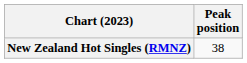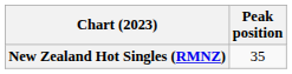 <table class="wikitable plainrowheaders" style="text-align:center">
 <tr>
 <th scope="col">Chart (2023)</th>
 <th scope="col">Peak<br>position</th>
 </tr>
 <tr>
 <th scope="row">New Zealand Hot Singles (<a href='#'>RMNZ</a>)</th>
-<td>38</td>
+<td>35</td>
 </tr>
 </table>
